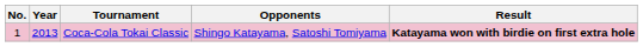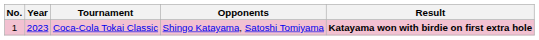 <table class="wikitable" style="font-size:95%;">
 <tr>
 <th>No.</th>
 <th>Year</th>
 <th>Tournament</th>
 <th>Opponents</th>
 <th>Result</th>
 </tr>
 <tr style="background:#F2C1D1;">
 <td align=center>1</td>
-<td><a href='#'>2013</a></td>
+<td><a href='#'>2023</a></td>
 <td><a href='#'>Coca-Cola Tokai Classic</a></td>
 <td> <a href='#'>Shingo Katayama</a>,  <a href='#'>Satoshi Tomiyama</a></td>
 <td><strong>Katayama won with birdie on first extra hole</strong></td>
 </tr>
 </table>
